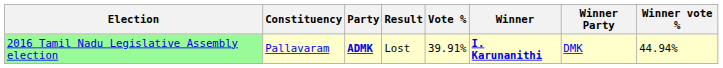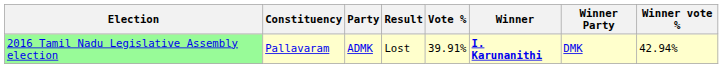 <table class="wikitable">
 <tr>
 <th>Election</th>
 <th>Constituency</th>
 <th>Party</th>
 <th>Result</th>
 <th>Vote %</th>
 <th>Winner</th>
 <th>Winner Party</th>
 <th>Winner vote %</th>
 </tr>
 <tr style="background:#ffc;">
 <td bgcolor=#98FB98><a href='#'>2016 Tamil Nadu Legislative Assembly election</a></td>
 <td><a href='#'>Pallavaram</a></td>
-<td><strong><a href='#'>ADMK</a></strong></td>
+<td><a href='#'>ADMK</a></td>
 <td>Lost</td>
 <td>39.91%</td>
 <td><strong><a href='#'>I. Karunanithi</a></strong></td>
 <td><a href='#'>DMK</a></td>
-<td>44.94%</td>
+<td>42.94%</td>
 </tr>
 </table>
